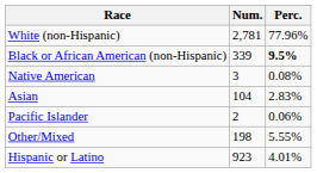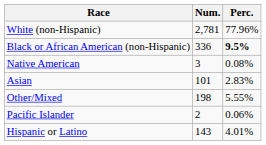 <table class="wikitable">
 <tr>
 <th>Race</th>
 <th>Num.</th>
 <th>Perc.</th>
 </tr>
 <tr>
 <td><a href='#'>White</a> (non-Hispanic)</td>
 <td>2,781</td>
 <td>77.96%</td>
 </tr>
 <tr>
 <td><a href='#'>Black or African American</a> (non-Hispanic)</td>
-<td>339</td>
+<td>336</td>
 <td><strong>9.5%</strong></td>
 </tr>
 <tr>
 <td><a href='#'>Native American</a></td>
 <td>3</td>
 <td>0.08%</td>
 </tr>
 <tr>
 <td><a href='#'>Asian</a></td>
-<td>104</td>
+<td>101</td>
 <td>2.83%</td>
+</tr>
+<tr>
+<td><a href='#'>Other/Mixed</a></td>
+<td>198</td>
+<td>5.55%</td>
 </tr>
 <tr>
 <td><a href='#'>Pacific Islander</a></td>
 <td>2</td>
 <td>0.06%</td>
 </tr>
 <tr>
-<td><a href='#'>Other/Mixed</a></td>
-<td>198</td>
-<td>5.55%</td>
-</tr>
-<tr>
 <td><a href='#'>Hispanic</a> or <a href='#'>Latino</a></td>
-<td>923</td>
+<td>143</td>
 <td>4.01%</td>
 </tr>
 </table>
